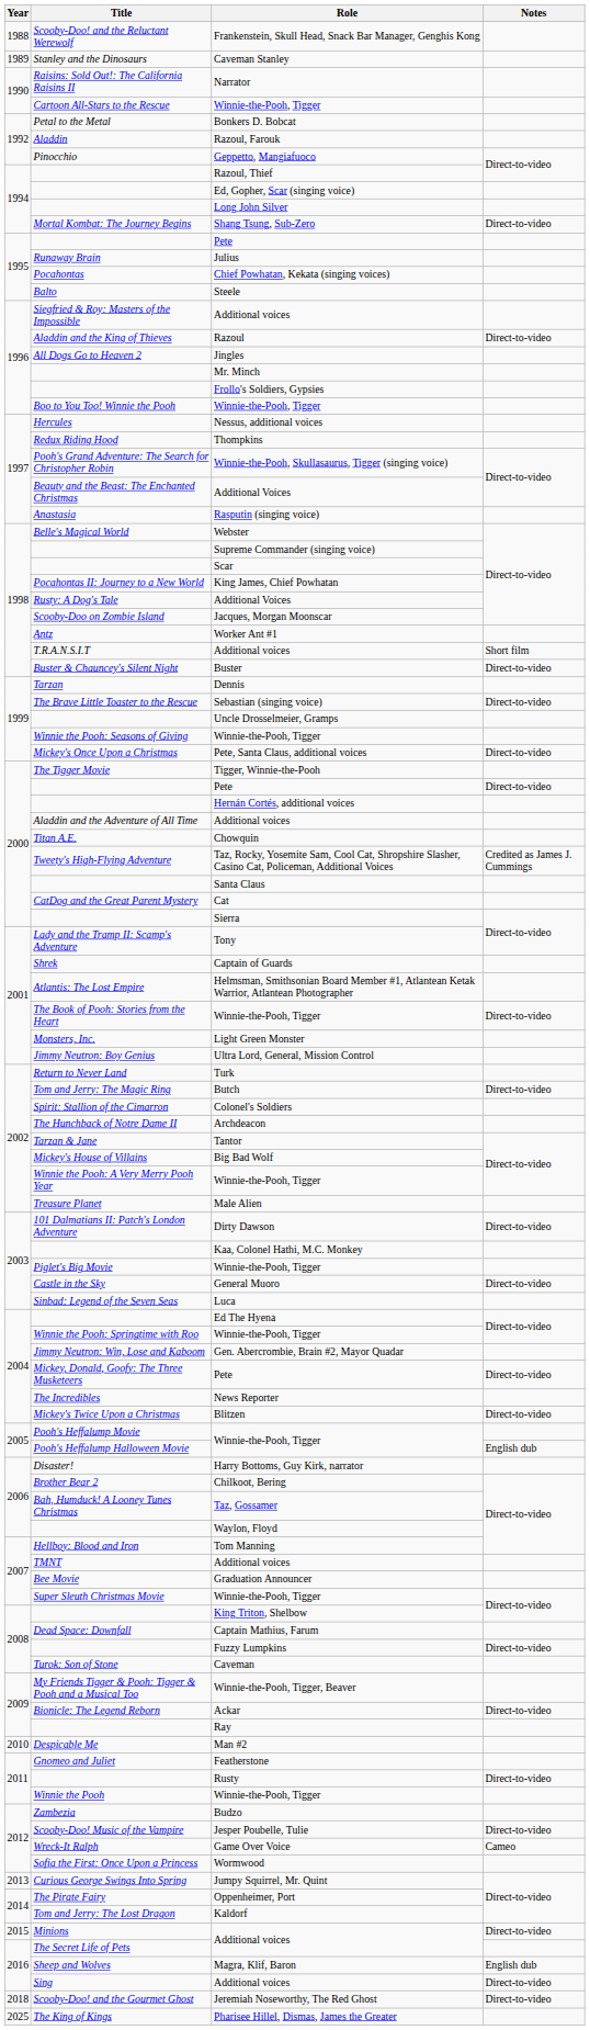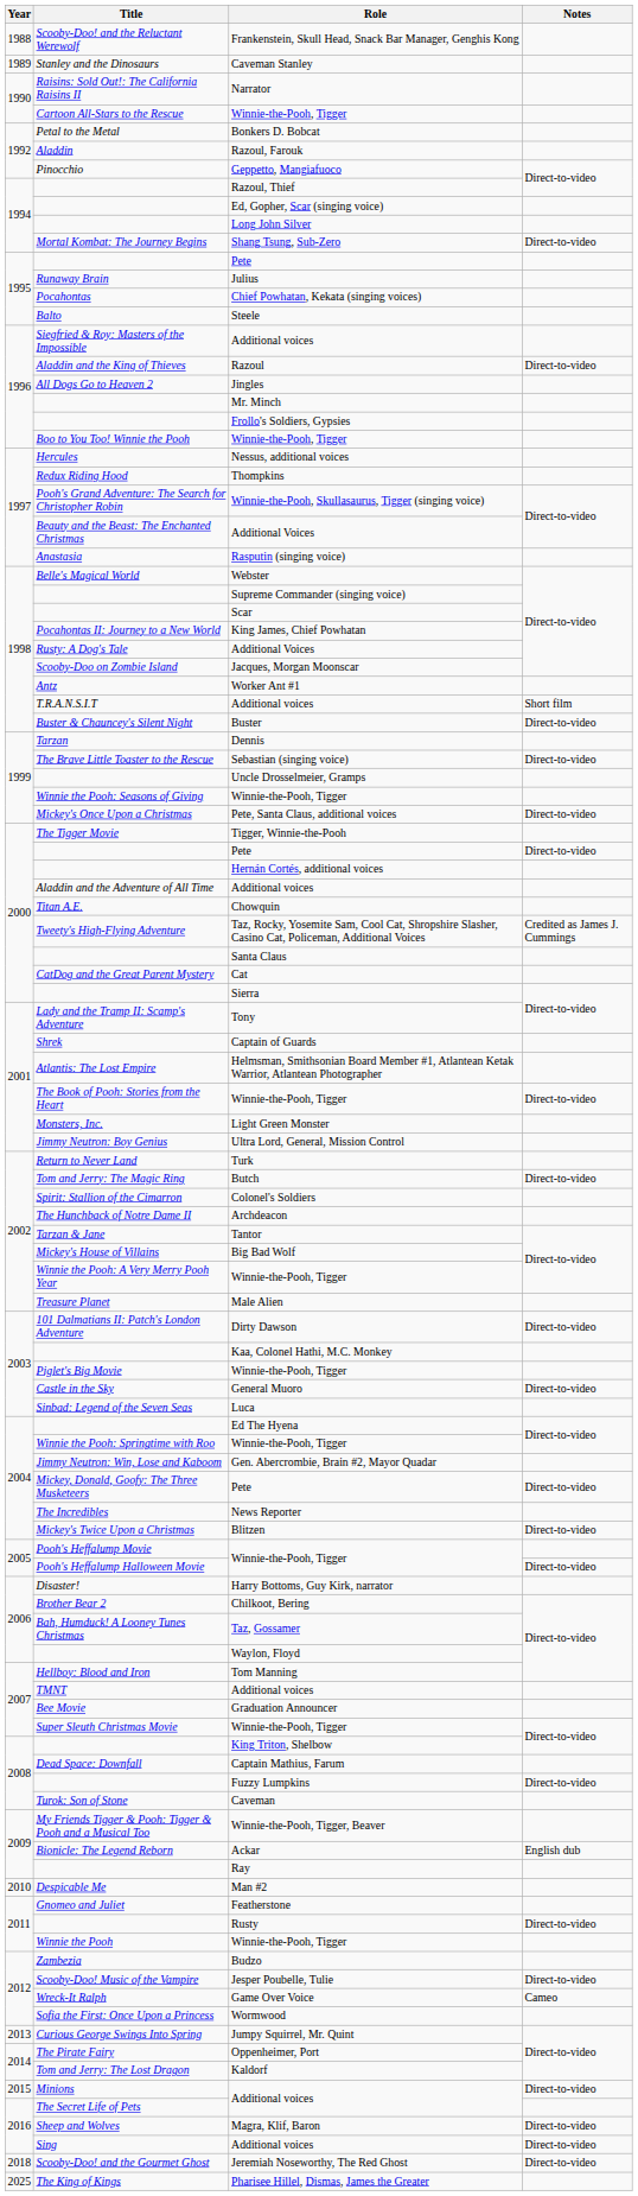 <table class="wikitable sortable mw-collapsible">
 <tr>
 <th>Year</th>
 <th>Title</th>
 <th>Role</th>
 <th>Notes</th>
 </tr>
 <tr>
 <td>1988</td>
 <td><em><a href='#'>Scooby-Doo! and the Reluctant Werewolf</a></em></td>
 <td>Frankenstein, Skull Head, Snack Bar Manager, Genghis Kong</td>
 <td></td>
 </tr>
 <tr>
 <td>1989</td>
 <td><em>Stanley and the Dinosaurs</em></td>
 <td>Caveman Stanley</td>
 <td></td>
 </tr>
 <tr>
 <td rowspan="2">1990</td>
 <td><em><a href='#'>Raisins: Sold Out!: The California Raisins II</a></em></td>
 <td>Narrator</td>
 <td></td>
 </tr>
 <tr>
 <td><em><a href='#'>Cartoon All-Stars to the Rescue</a></em></td>
 <td><a href='#'>Winnie-the-Pooh</a>, <a href='#'>Tigger</a></td>
 <td></td>
 </tr>
 <tr>
 <td rowspan="3">1992</td>
 <td><em>Petal to the Metal</em></td>
 <td>Bonkers D. Bobcat</td>
 <td></td>
 </tr>
 <tr>
 <td><em><a href='#'>Aladdin</a></em></td>
 <td>Razoul, Farouk</td>
 <td></td>
 </tr>
 <tr>
 <td><em>Pinocchio</em></td>
 <td><a href='#'>Geppetto</a>, <a href='#'>Mangiafuoco</a></td>
 <td rowspan="2">Direct-to-video</td>
 </tr>
 <tr>
 <td rowspan="4">1994</td>
 <td><em></em></td>
 <td>Razoul, Thief</td>
 </tr>
 <tr>
 <td><em></em></td>
 <td>Ed, Gopher, <a href='#'>Scar</a> (singing voice)</td>
 <td></td>
 </tr>
 <tr>
 <td><em></em></td>
 <td><a href='#'>Long John Silver</a></td>
 <td></td>
 </tr>
 <tr>
 <td><em><a href='#'>Mortal Kombat: The Journey Begins</a></em></td>
 <td><a href='#'>Shang Tsung</a>, <a href='#'>Sub-Zero</a></td>
 <td>Direct-to-video</td>
 </tr>
 <tr>
 <td rowspan="4">1995</td>
 <td><em></em></td>
 <td><a href='#'>Pete</a></td>
 <td></td>
 </tr>
 <tr>
 <td><em><a href='#'>Runaway Brain</a></em></td>
 <td>Julius</td>
 <td></td>
 </tr>
 <tr>
 <td><em><a href='#'>Pocahontas</a></em></td>
 <td><a href='#'>Chief Powhatan</a>, Kekata (singing voices)</td>
 <td></td>
 </tr>
 <tr>
 <td><em><a href='#'>Balto</a></em></td>
 <td>Steele</td>
 <td></td>
 </tr>
 <tr>
 <td rowspan="6">1996</td>
 <td><em><a href='#'>Siegfried & Roy: Masters of the Impossible</a></em></td>
 <td>Additional voices</td>
 <td></td>
 </tr>
 <tr>
 <td><em><a href='#'>Aladdin and the King of Thieves</a></em></td>
 <td>Razoul</td>
 <td>Direct-to-video</td>
 </tr>
 <tr>
 <td><em><a href='#'>All Dogs Go to Heaven 2</a></em></td>
 <td>Jingles</td>
 <td></td>
 </tr>
 <tr>
 <td><em></em></td>
 <td>Mr. Minch</td>
 <td></td>
 </tr>
 <tr>
 <td><em></em></td>
 <td><a href='#'>Frollo</a>'s Soldiers, Gypsies</td>
 <td></td>
 </tr>
 <tr>
 <td><em><a href='#'>Boo to You Too! Winnie the Pooh</a></em></td>
 <td><a href='#'>Winnie-the-Pooh</a>, <a href='#'>Tigger</a></td>
 <td></td>
 </tr>
 <tr>
 <td rowspan="5">1997</td>
 <td><em><a href='#'>Hercules</a></em></td>
 <td>Nessus, additional voices</td>
 <td></td>
 </tr>
 <tr>
 <td><em><a href='#'>Redux Riding Hood</a></em></td>
 <td>Thompkins</td>
 <td></td>
 </tr>
 <tr>
 <td><em><a href='#'>Pooh's Grand Adventure: The Search for Christopher Robin</a></em></td>
 <td><a href='#'>Winnie-the-Pooh</a>, <a href='#'>Skullasaurus</a>, <a href='#'>Tigger</a> (singing voice)</td>
 <td rowspan="2">Direct-to-video</td>
 </tr>
 <tr>
 <td><em><a href='#'>Beauty and the Beast: The Enchanted Christmas</a></em></td>
 <td>Additional Voices</td>
 </tr>
 <tr>
 <td><em><a href='#'>Anastasia</a></em></td>
 <td><a href='#'>Rasputin</a> (singing voice)</td>
 <td></td>
 </tr>
 <tr>
 <td rowspan="9">1998</td>
 <td><em><a href='#'>Belle's Magical World</a></em></td>
 <td>Webster</td>
 <td rowspan="6">Direct-to-video</td>
 </tr>
 <tr>
 <td><em></em></td>
 <td>Supreme Commander (singing voice)</td>
 </tr>
 <tr>
 <td><em></em></td>
 <td>Scar</td>
 </tr>
 <tr>
 <td><em><a href='#'>Pocahontas II: Journey to a New World</a></em></td>
 <td>King James, Chief Powhatan</td>
 </tr>
 <tr>
 <td><em><a href='#'>Rusty: A Dog's Tale</a></em></td>
 <td>Additional Voices</td>
 </tr>
 <tr>
 <td><em><a href='#'>Scooby-Doo on Zombie Island</a></em></td>
 <td>Jacques, Morgan Moonscar</td>
 </tr>
 <tr>
 <td><em><a href='#'>Antz</a></em></td>
 <td>Worker Ant #1</td>
 <td></td>
 </tr>
 <tr>
 <td><em>T.R.A.N.S.I.T</em></td>
 <td>Additional voices</td>
 <td>Short film</td>
 </tr>
 <tr>
 <td><em><a href='#'>Buster & Chauncey's Silent Night</a></em></td>
 <td>Buster</td>
 <td>Direct-to-video</td>
 </tr>
 <tr>
 <td rowspan="5">1999</td>
 <td><em><a href='#'>Tarzan</a></em></td>
 <td>Dennis</td>
 <td></td>
 </tr>
 <tr>
 <td><em><a href='#'>The Brave Little Toaster to the Rescue</a></em></td>
 <td>Sebastian (singing voice)</td>
 <td>Direct-to-video</td>
 </tr>
 <tr>
 <td><em></em></td>
 <td>Uncle Drosselmeier, Gramps</td>
 <td></td>
 </tr>
 <tr>
 <td><em><a href='#'>Winnie the Pooh: Seasons of Giving</a></em></td>
 <td>Winnie-the-Pooh, Tigger</td>
 <td></td>
 </tr>
 <tr>
 <td><em><a href='#'>Mickey's Once Upon a Christmas</a></em></td>
 <td>Pete, Santa Claus, additional voices</td>
 <td>Direct-to-video</td>
 </tr>
 <tr>
 <td rowspan="9">2000</td>
 <td><em><a href='#'>The Tigger Movie</a></em></td>
 <td>Tigger, Winnie-the-Pooh</td>
 <td></td>
 </tr>
 <tr>
 <td><em></em></td>
 <td>Pete</td>
 <td>Direct-to-video</td>
 </tr>
 <tr>
 <td><em></em></td>
 <td><a href='#'>Hernán Cortés</a>, additional voices</td>
 <td></td>
 </tr>
 <tr>
 <td><em>Aladdin and the Adventure of All Time</em></td>
 <td>Additional voices</td>
 <td></td>
 </tr>
 <tr>
 <td><em><a href='#'>Titan A.E.</a></em></td>
 <td>Chowquin</td>
 <td></td>
 </tr>
 <tr>
 <td><em><a href='#'>Tweety's High-Flying Adventure</a></em></td>
 <td>Taz, Rocky, Yosemite Sam, Cool Cat, Shropshire Slasher, Casino Cat, Policeman, Additional Voices</td>
 <td>Credited as James J. Cummings</td>
 </tr>
 <tr>
 <td><em></em></td>
 <td>Santa Claus</td>
 <td></td>
 </tr>
 <tr>
 <td><em><a href='#'>CatDog and the Great Parent Mystery</a></em></td>
 <td>Cat</td>
 <td></td>
 </tr>
 <tr>
 <td><em></em></td>
 <td>Sierra</td>
 <td rowspan="2">Direct-to-video</td>
 </tr>
 <tr>
 <td rowspan="6">2001</td>
 <td><em><a href='#'>Lady and the Tramp II: Scamp's Adventure</a></em></td>
 <td>Tony</td>
 </tr>
 <tr>
 <td><em><a href='#'>Shrek</a></em></td>
 <td>Captain of Guards</td>
 <td></td>
 </tr>
 <tr>
 <td><em><a href='#'>Atlantis: The Lost Empire</a></em></td>
 <td>Helmsman, Smithsonian Board Member #1, Atlantean Ketak Warrior, Atlantean Photographer</td>
 <td></td>
 </tr>
 <tr>
 <td><em><a href='#'>The Book of Pooh: Stories from the Heart</a></em></td>
 <td>Winnie-the-Pooh, Tigger</td>
 <td>Direct-to-video</td>
 </tr>
 <tr>
 <td><em><a href='#'>Monsters, Inc.</a></em></td>
 <td>Light Green Monster</td>
 <td></td>
 </tr>
 <tr>
 <td><em><a href='#'>Jimmy Neutron: Boy Genius</a></em></td>
 <td>Ultra Lord, General, Mission Control</td>
 <td></td>
 </tr>
 <tr>
 <td rowspan="8">2002</td>
 <td><em><a href='#'>Return to Never Land</a></em></td>
 <td>Turk</td>
 <td></td>
 </tr>
 <tr>
 <td><em><a href='#'>Tom and Jerry: The Magic Ring</a></em></td>
 <td>Butch</td>
 <td>Direct-to-video</td>
 </tr>
 <tr>
 <td><em><a href='#'>Spirit: Stallion of the Cimarron</a></em></td>
 <td>Colonel's Soldiers</td>
 <td></td>
 </tr>
 <tr>
 <td><em><a href='#'>The Hunchback of Notre Dame II</a></em></td>
 <td>Archdeacon</td>
 <td></td>
 </tr>
 <tr>
 <td><em><a href='#'>Tarzan & Jane</a></em></td>
 <td>Tantor</td>
 <td rowspan="3">Direct-to-video</td>
 </tr>
 <tr>
 <td><em><a href='#'>Mickey's House of Villains</a></em></td>
 <td>Big Bad Wolf</td>
 </tr>
 <tr>
 <td><em><a href='#'>Winnie the Pooh: A Very Merry Pooh Year</a></em></td>
 <td>Winnie-the-Pooh, Tigger</td>
 </tr>
 <tr>
 <td><em><a href='#'>Treasure Planet</a></em></td>
 <td>Male Alien</td>
 <td></td>
 </tr>
 <tr>
 <td rowspan="5">2003</td>
 <td><em><a href='#'>101 Dalmatians II: Patch's London Adventure</a></em></td>
 <td>Dirty Dawson</td>
 <td>Direct-to-video</td>
 </tr>
 <tr>
 <td><em></em></td>
 <td>Kaa, Colonel Hathi, M.C. Monkey</td>
 <td></td>
 </tr>
 <tr>
 <td><em><a href='#'>Piglet's Big Movie</a></em></td>
 <td>Winnie-the-Pooh, Tigger</td>
 <td></td>
 </tr>
 <tr>
 <td><em><a href='#'>Castle in the Sky</a></em></td>
 <td>General Muoro</td>
 <td>Direct-to-video</td>
 </tr>
 <tr>
 <td><em><a href='#'>Sinbad: Legend of the Seven Seas</a></em></td>
 <td>Luca</td>
 <td></td>
 </tr>
 <tr>
 <td rowspan="6">2004</td>
 <td><em></em></td>
 <td>Ed The Hyena</td>
 <td rowspan="2">Direct-to-video</td>
 </tr>
 <tr>
 <td><em><a href='#'>Winnie the Pooh: Springtime with Roo</a></em></td>
 <td>Winnie-the-Pooh, Tigger</td>
 </tr>
 <tr>
 <td><em><a href='#'>Jimmy Neutron: Win, Lose and Kaboom</a></em></td>
 <td>Gen. Abercrombie, Brain #2, Mayor Quadar</td>
 <td></td>
 </tr>
 <tr>
 <td><em><a href='#'>Mickey, Donald, Goofy: The Three Musketeers</a></em></td>
 <td>Pete</td>
 <td>Direct-to-video</td>
 </tr>
 <tr>
 <td><em><a href='#'>The Incredibles</a></em></td>
 <td>News Reporter</td>
 <td></td>
 </tr>
 <tr>
 <td><em><a href='#'>Mickey's Twice Upon a Christmas</a></em></td>
 <td>Blitzen</td>
 <td>Direct-to-video</td>
 </tr>
 <tr>
 <td rowspan="2">2005</td>
 <td><em><a href='#'>Pooh's Heffalump Movie</a></em></td>
 <td rowspan="2">Winnie-the-Pooh, Tigger</td>
 <td></td>
 </tr>
 <tr>
 <td><em><a href='#'>Pooh's Heffalump Halloween Movie</a></em></td>
-<td>English dub</td>
+<td>Direct-to-video</td>
 </tr>
 <tr>
 <td rowspan="4">2006</td>
 <td><em>Disaster!</em></td>
 <td>Harry Bottoms, Guy Kirk, narrator</td>
 <td></td>
 </tr>
 <tr>
 <td><em><a href='#'>Brother Bear 2</a></em></td>
 <td>Chilkoot, Bering</td>
 <td rowspan="4">Direct-to-video</td>
 </tr>
 <tr>
 <td><em><a href='#'>Bah, Humduck! A Looney Tunes Christmas</a></em></td>
 <td><a href='#'>Taz</a>, <a href='#'>Gossamer</a></td>
 </tr>
 <tr>
 <td><em></em></td>
 <td>Waylon, Floyd</td>
 </tr>
 <tr>
 <td rowspan="4">2007</td>
 <td><em><a href='#'>Hellboy: Blood and Iron</a></em></td>
 <td>Tom Manning</td>
 </tr>
 <tr>
 <td><em><a href='#'>TMNT</a></em></td>
 <td>Additional voices</td>
 <td></td>
 </tr>
 <tr>
 <td><em><a href='#'>Bee Movie</a></em></td>
 <td>Graduation Announcer</td>
 <td></td>
 </tr>
 <tr>
 <td><em><a href='#'>Super Sleuth Christmas Movie</a></em></td>
 <td>Winnie-the-Pooh, Tigger</td>
 <td rowspan="2">Direct-to-video</td>
 </tr>
 <tr>
 <td rowspan="4">2008</td>
 <td><em></em></td>
 <td><a href='#'>King Triton</a>, Shelbow</td>
 </tr>
 <tr>
 <td><em><a href='#'>Dead Space: Downfall</a></em></td>
 <td>Captain Mathius, Farum</td>
 <td></td>
 </tr>
 <tr>
 <td><em></em></td>
 <td>Fuzzy Lumpkins</td>
 <td>Direct-to-video</td>
 </tr>
 <tr>
 <td><em><a href='#'>Turok: Son of Stone</a></em></td>
 <td>Caveman</td>
 <td></td>
 </tr>
 <tr>
 <td rowspan="3">2009</td>
 <td><em><a href='#'>My Friends Tigger & Pooh: Tigger & Pooh and a Musical Too</a></em></td>
 <td>Winnie-the-Pooh, Tigger, Beaver</td>
 <td></td>
 </tr>
 <tr>
 <td><em><a href='#'>Bionicle: The Legend Reborn</a></em></td>
 <td>Ackar</td>
-<td>Direct-to-video</td>
+<td>English dub</td>
 </tr>
 <tr>
 <td><em></em></td>
 <td>Ray</td>
 <td></td>
 </tr>
 <tr>
 <td>2010</td>
 <td><em><a href='#'>Despicable Me</a></em></td>
 <td>Man #2</td>
 <td></td>
 </tr>
 <tr>
 <td rowspan="3">2011</td>
 <td><em><a href='#'>Gnomeo and Juliet</a></em></td>
 <td>Featherstone</td>
 <td></td>
 </tr>
 <tr>
 <td><em></em></td>
 <td>Rusty</td>
 <td>Direct-to-video</td>
 </tr>
 <tr>
 <td><em><a href='#'>Winnie the Pooh</a></em></td>
 <td>Winnie-the-Pooh, Tigger</td>
 <td></td>
 </tr>
 <tr>
 <td rowspan="4">2012</td>
 <td><em><a href='#'>Zambezia</a></em></td>
 <td>Budzo</td>
 <td></td>
 </tr>
 <tr>
 <td><em><a href='#'>Scooby-Doo! Music of the Vampire</a></em></td>
 <td>Jesper Poubelle, Tulie</td>
 <td>Direct-to-video</td>
 </tr>
 <tr>
 <td><em><a href='#'>Wreck-It Ralph</a></em></td>
 <td>Game Over Voice</td>
 <td>Cameo</td>
 </tr>
 <tr>
 <td><em><a href='#'>Sofia the First: Once Upon a Princess</a></em></td>
 <td>Wormwood</td>
 <td></td>
 </tr>
 <tr>
 <td>2013</td>
 <td><em><a href='#'>Curious George Swings Into Spring</a></em></td>
 <td>Jumpy Squirrel, Mr. Quint</td>
 <td rowspan="3">Direct-to-video</td>
 </tr>
 <tr>
 <td rowspan="2">2014</td>
 <td><em><a href='#'>The Pirate Fairy</a></em></td>
 <td>Oppenheimer, Port</td>
 </tr>
 <tr>
 <td><em><a href='#'>Tom and Jerry: The Lost Dragon</a></em></td>
 <td>Kaldorf</td>
 </tr>
 <tr>
 <td>2015</td>
 <td><em><a href='#'>Minions</a></em></td>
 <td rowspan="2">Additional voices</td>
 <td>Direct-to-video</td>
 </tr>
 <tr>
 <td rowspan="3">2016</td>
 <td><em><a href='#'>The Secret Life of Pets</a></em></td>
 <td></td>
 </tr>
 <tr>
 <td><em><a href='#'>Sheep and Wolves</a></em></td>
 <td>Magra, Klif, Baron</td>
-<td>English dub</td>
+<td>Direct-to-video</td>
 </tr>
 <tr>
 <td><em><a href='#'>Sing</a></em></td>
 <td>Additional voices</td>
 <td>Direct-to-video</td>
 </tr>
 <tr>
 <td>2018</td>
 <td><em><a href='#'>Scooby-Doo! and the Gourmet Ghost</a></em></td>
 <td>Jeremiah Noseworthy, The Red Ghost</td>
 <td>Direct-to-video</td>
 </tr>
 <tr>
 <td>2025</td>
 <td><em><a href='#'>The King of Kings</a></em></td>
 <td><a href='#'>Pharisee Hillel</a>, <a href='#'>Dismas</a>, <a href='#'>James the Greater</a></td>
 <td></td>
 </tr>
 </table>
